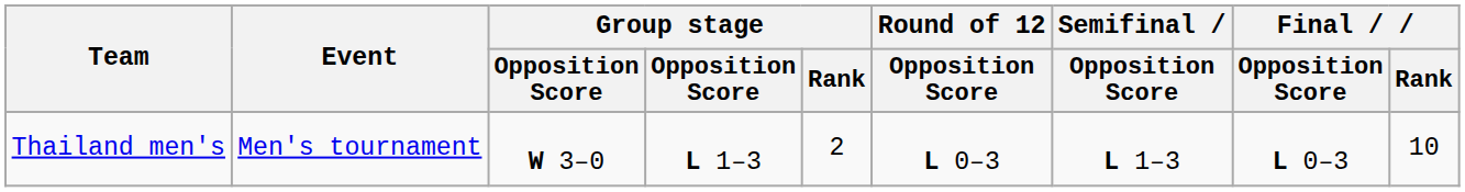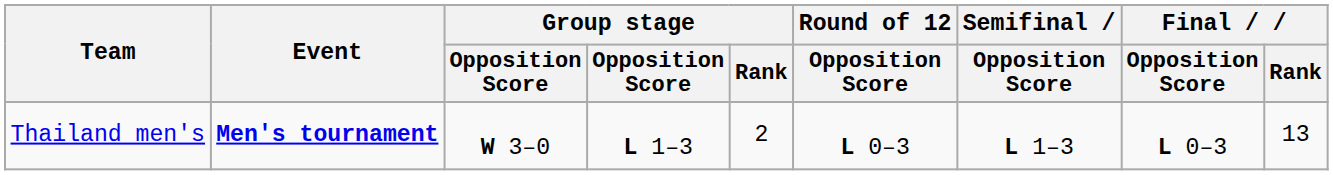 <table class=wikitable style=font-size:90%;text-align:center>
 <tr>
 <th rowspan=2>Team</th>
 <th rowspan=2>Event</th>
 <th colspan=3>Group stage</th>
 <th>Round of 12</th>
 <th>Semifinal / </th>
 <th colspan=2>Final /  / </th>
 </tr>
 <tr style=font-size:95%>
 <th>Opposition<br>Score</th>
 <th>Opposition<br>Score</th>
 <th>Rank</th>
 <th>Opposition<br>Score</th>
 <th>Opposition<br>Score</th>
 <th>Opposition<br>Score</th>
 <th>Rank</th>
 </tr>
 <tr>
 <td align=left><a href='#'>Thailand men's</a></td>
-<td align=left><a href='#'>Men's tournament</a></td>
+<td align=left><strong><a href='#'>Men's tournament</a></strong></td>
 <td><br><strong>W</strong> 3–0</td>
 <td><br><strong>L</strong> 1–3</td>
 <td>2 <strong></strong></td>
 <td><br><strong>L</strong> 0–3</td>
 <td><br><strong>L</strong> 1–3</td>
 <td><br><strong>L</strong> 0–3</td>
-<td>10</td>
+<td>13</td>
 </tr>
 </table>
